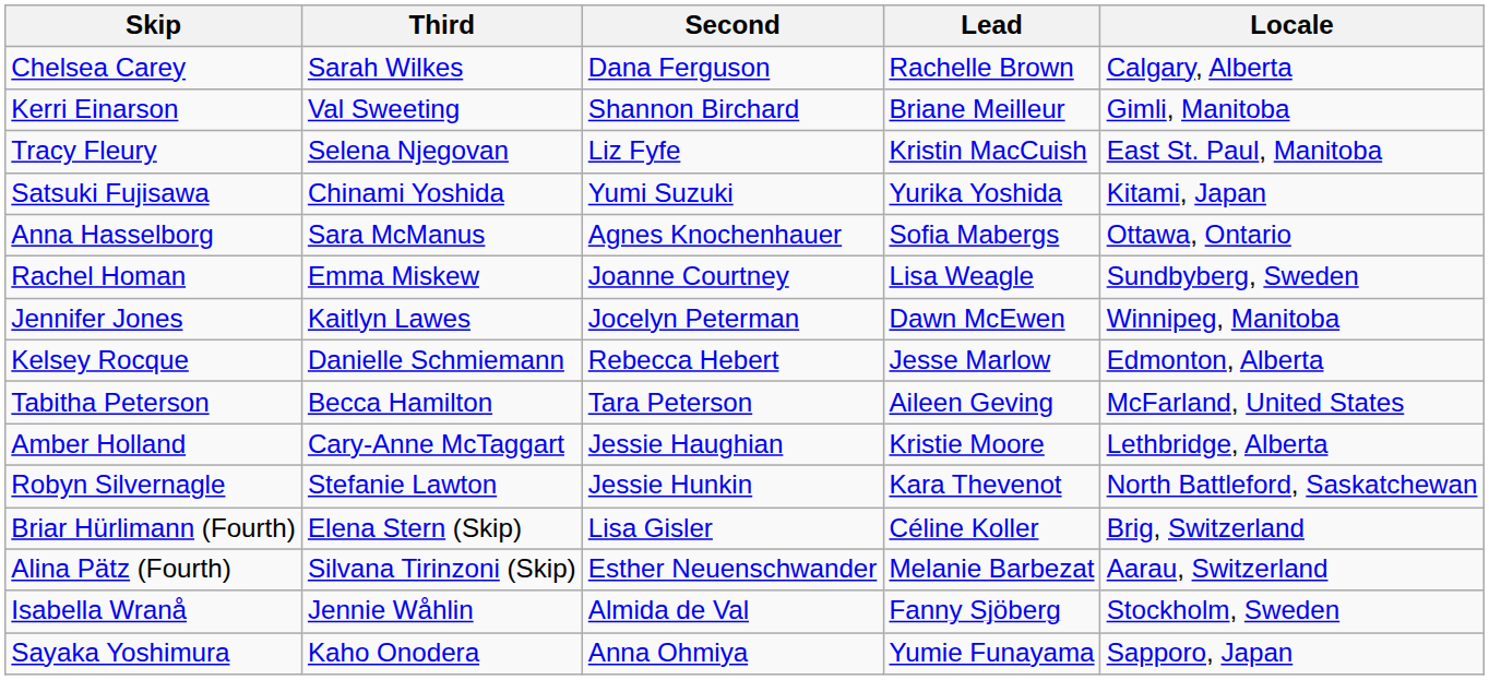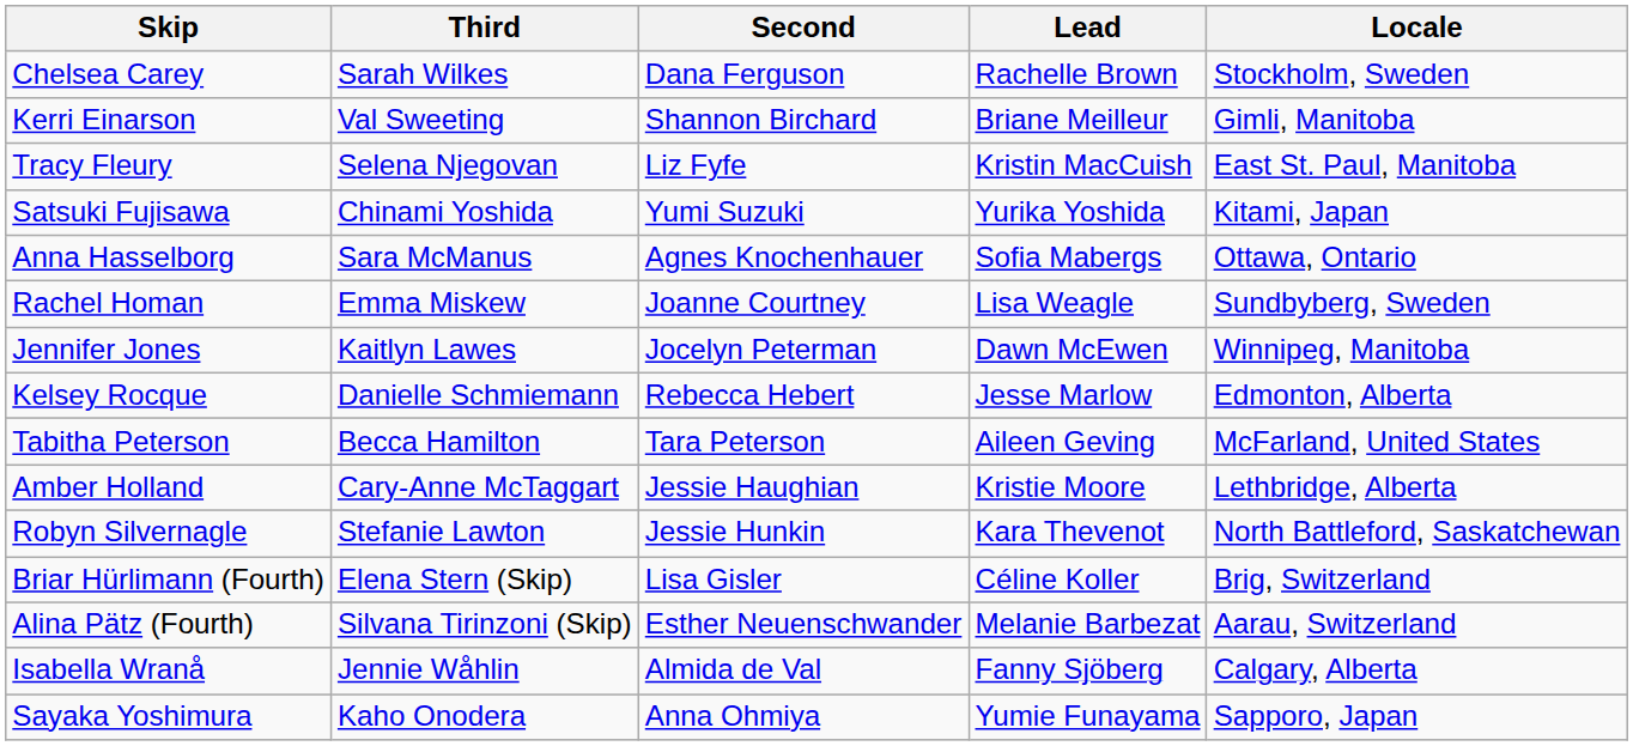 <table class=wikitable>
 <tr>
 <th>Skip</th>
 <th>Third</th>
 <th>Second</th>
 <th>Lead</th>
 <th>Locale</th>
 </tr>
 <tr>
 <td><a href='#'>Chelsea Carey</a></td>
 <td><a href='#'>Sarah Wilkes</a></td>
 <td><a href='#'>Dana Ferguson</a></td>
 <td><a href='#'>Rachelle Brown</a></td>
-<td> <a href='#'>Calgary</a>, <a href='#'>Alberta</a></td>
+<td> <a href='#'>Stockholm</a>, <a href='#'>Sweden</a></td>
 </tr>
 <tr>
 <td><a href='#'>Kerri Einarson</a></td>
 <td><a href='#'>Val Sweeting</a></td>
 <td><a href='#'>Shannon Birchard</a></td>
 <td><a href='#'>Briane Meilleur</a></td>
 <td> <a href='#'>Gimli</a>, <a href='#'>Manitoba</a></td>
 </tr>
 <tr>
 <td><a href='#'>Tracy Fleury</a></td>
 <td><a href='#'>Selena Njegovan</a></td>
 <td><a href='#'>Liz Fyfe</a></td>
 <td><a href='#'>Kristin MacCuish</a></td>
 <td> <a href='#'>East St. Paul</a>, <a href='#'>Manitoba</a></td>
 </tr>
 <tr>
 <td><a href='#'>Satsuki Fujisawa</a></td>
 <td><a href='#'>Chinami Yoshida</a></td>
 <td><a href='#'>Yumi Suzuki</a></td>
 <td><a href='#'>Yurika Yoshida</a></td>
 <td> <a href='#'>Kitami</a>, <a href='#'>Japan</a></td>
 </tr>
 <tr>
 <td><a href='#'>Anna Hasselborg</a></td>
 <td><a href='#'>Sara McManus</a></td>
 <td><a href='#'>Agnes Knochenhauer</a></td>
 <td><a href='#'>Sofia Mabergs</a></td>
 <td> <a href='#'>Ottawa</a>, <a href='#'>Ontario</a></td>
 </tr>
 <tr>
 <td><a href='#'>Rachel Homan</a></td>
 <td><a href='#'>Emma Miskew</a></td>
 <td><a href='#'>Joanne Courtney</a></td>
 <td><a href='#'>Lisa Weagle</a></td>
 <td> <a href='#'>Sundbyberg</a>, <a href='#'>Sweden</a></td>
 </tr>
 <tr>
 <td><a href='#'>Jennifer Jones</a></td>
 <td><a href='#'>Kaitlyn Lawes</a></td>
 <td><a href='#'>Jocelyn Peterman</a></td>
 <td><a href='#'>Dawn McEwen</a></td>
 <td> <a href='#'>Winnipeg</a>, <a href='#'>Manitoba</a></td>
 </tr>
 <tr>
 <td><a href='#'>Kelsey Rocque</a></td>
 <td><a href='#'>Danielle Schmiemann</a></td>
 <td><a href='#'>Rebecca Hebert</a></td>
 <td><a href='#'>Jesse Marlow</a></td>
 <td> <a href='#'>Edmonton</a>, <a href='#'>Alberta</a></td>
 </tr>
 <tr>
 <td><a href='#'>Tabitha Peterson</a></td>
 <td><a href='#'>Becca Hamilton</a></td>
 <td><a href='#'>Tara Peterson</a></td>
 <td><a href='#'>Aileen Geving</a></td>
 <td> <a href='#'>McFarland</a>, <a href='#'>United States</a></td>
 </tr>
 <tr>
 <td><a href='#'>Amber Holland</a></td>
 <td><a href='#'>Cary-Anne McTaggart</a></td>
 <td><a href='#'>Jessie Haughian</a></td>
 <td><a href='#'>Kristie Moore</a></td>
 <td> <a href='#'>Lethbridge</a>, <a href='#'>Alberta</a></td>
 </tr>
 <tr>
 <td><a href='#'>Robyn Silvernagle</a></td>
 <td><a href='#'>Stefanie Lawton</a></td>
 <td><a href='#'>Jessie Hunkin</a></td>
 <td><a href='#'>Kara Thevenot</a></td>
 <td> <a href='#'>North Battleford</a>, <a href='#'>Saskatchewan</a></td>
 </tr>
 <tr>
 <td><a href='#'>Briar Hürlimann</a> (Fourth)</td>
 <td><a href='#'>Elena Stern</a> (Skip)</td>
 <td><a href='#'>Lisa Gisler</a></td>
 <td><a href='#'>Céline Koller</a></td>
 <td> <a href='#'>Brig</a>, <a href='#'>Switzerland</a></td>
 </tr>
 <tr>
 <td><a href='#'>Alina Pätz</a> (Fourth)</td>
 <td><a href='#'>Silvana Tirinzoni</a> (Skip)</td>
 <td><a href='#'>Esther Neuenschwander</a></td>
 <td><a href='#'>Melanie Barbezat</a></td>
 <td> <a href='#'>Aarau</a>, <a href='#'>Switzerland</a></td>
 </tr>
 <tr>
 <td><a href='#'>Isabella Wranå</a></td>
 <td><a href='#'>Jennie Wåhlin</a></td>
 <td><a href='#'>Almida de Val</a></td>
 <td><a href='#'>Fanny Sjöberg</a></td>
-<td> <a href='#'>Stockholm</a>, <a href='#'>Sweden</a></td>
+<td> <a href='#'>Calgary</a>, <a href='#'>Alberta</a></td>
 </tr>
 <tr>
 <td><a href='#'>Sayaka Yoshimura</a></td>
 <td><a href='#'>Kaho Onodera</a></td>
 <td><a href='#'>Anna Ohmiya</a></td>
 <td><a href='#'>Yumie Funayama</a></td>
 <td> <a href='#'>Sapporo</a>, <a href='#'>Japan</a></td>
 </tr>
 </table>
